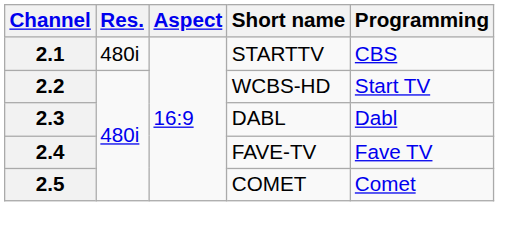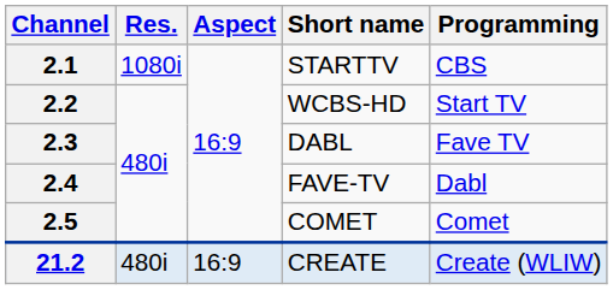 <table class="wikitable">
 <tr>
 <th scope = "col"><a href='#'>Channel</a></th>
 <th scope = "col"><a href='#'>Res.</a></th>
 <th scope = "col"><a href='#'>Aspect</a></th>
 <th scope = "col">Short name</th>
 <th scope = "col">Programming</th>
 </tr>
 <tr>
 <th scope = "row">2.1</th>
-<td>480i</td>
+<td><a href='#'>1080i</a></td>
 <td rowspan=5><a href='#'>16:9</a></td>
 <td>STARTTV</td>
 <td><a href='#'>CBS</a></td>
 </tr>
 <tr>
 <th scope = "row">2.2</th>
 <td rowspan=4><a href='#'>480i</a></td>
 <td>WCBS-HD</td>
 <td><a href='#'>Start TV</a></td>
 </tr>
 <tr>
 <th scope = "row">2.3</th>
 <td>DABL</td>
-<td><a href='#'>Dabl</a></td>
+<td><a href='#'>Fave TV</a></td>
 </tr>
 <tr>
 <th scope = "row">2.4</th>
 <td>FAVE-TV</td>
-<td><a href='#'>Fave TV</a></td>
+<td><a href='#'>Dabl</a></td>
 </tr>
 <tr>
 <th scope = "row">2.5</th>
 <td>COMET</td>
 <td><a href='#'>Comet</a></td>
 </tr>
+<tr style="background-color:#DFEBF6; border-top: 2px solid #003399;">
+<th scope = "row"><a href='#'>21.2</a></th>
+<td>480i</td>
+<td>16:9</td>
+<td>CREATE</td>
+<td><a href='#'>Create</a> (<a href='#'>WLIW</a>)</td>
+</tr>
 </table>
